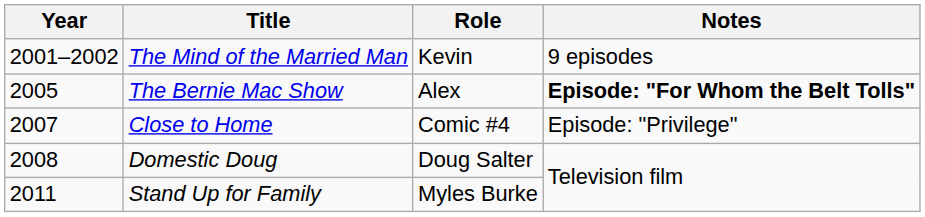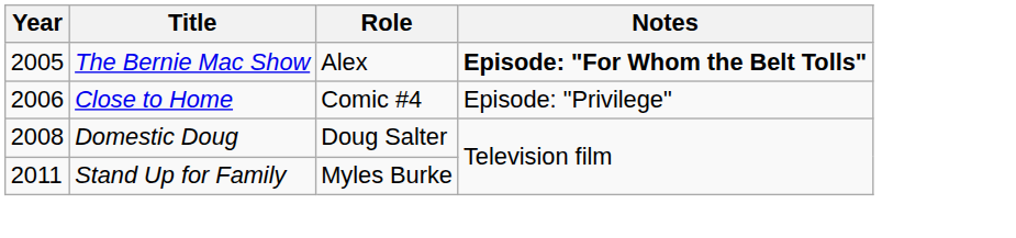 <table class="wikitable sortable">
 <tr>
 <th>Year</th>
 <th>Title</th>
 <th>Role</th>
 <th>Notes</th>
 </tr>
 <tr>
-<td>2001–2002</td>
-<td><em><a href='#'>The Mind of the Married Man</a></em></td>
-<td>Kevin</td>
-<td>9 episodes</td>
-</tr>
-<tr>
 <td>2005</td>
 <td><em><a href='#'>The Bernie Mac Show</a></em></td>
 <td>Alex</td>
 <td><strong>Episode: "For Whom the Belt Tolls"</strong></td>
 </tr>
 <tr>
-<td>2007</td>
+<td>2006</td>
 <td><a href='#'><em>Close to Home</em></a></td>
 <td>Comic #4</td>
 <td>Episode: "Privilege"</td>
 </tr>
 <tr>
 <td>2008</td>
 <td><em>Domestic Doug</em></td>
 <td>Doug Salter</td>
 <td rowspan="2">Television film</td>
 </tr>
 <tr>
 <td>2011</td>
 <td><em>Stand Up for Family</em></td>
 <td>Myles Burke</td>
 </tr>
 </table>
